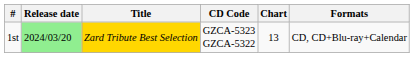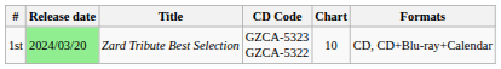 <table class=wikitable style="font-size:small">
 <tr>
 <th>#</th>
 <th>Release date</th>
 <th>Title</th>
 <th>CD Code</th>
 <th>Chart</th>
 <th>Formats</th>
 </tr>
 <tr>
 <td>1st</td>
 <td style="background: lightgreen;">2024/03/20</td>
-<td style="background: gold;"><em>Zard Tribute Best Selection</em></td>
+<td><em>Zard Tribute Best Selection</em></td>
 <td>GZCA-5323<br>GZCA-5322</td>
-<td style="text-align:center">13</td>
+<td style="text-align:center">10</td>
 <td>CD, CD+Blu-ray+Calendar</td>
 </tr>
 </table>
